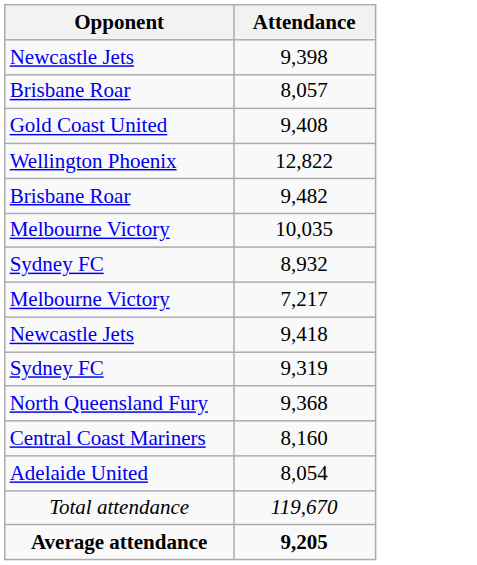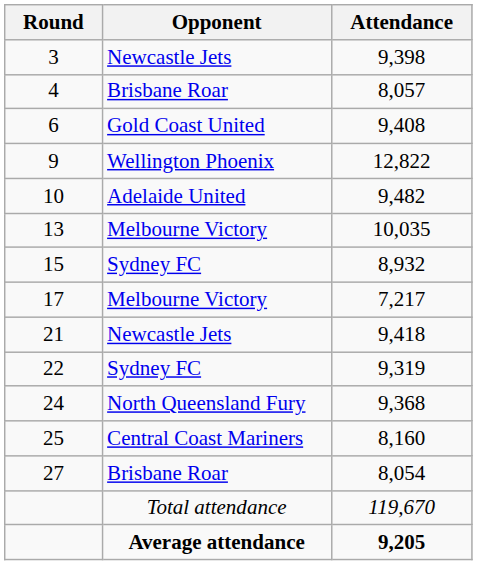 <table class="wikitable sortable" style="text-align:center; font-size:90%">
 <tr>
+<th width=60>Round</th>
 <th style="width:150px;" class="unsortable">Opponent</th>
 <th width=90>Attendance</th>
 </tr>
 <tr>
+<td>3</td>
 <td style="text-align:left;"> <a href='#'>Newcastle Jets</a></td>
 <td>9,398</td>
 </tr>
 <tr>
+<td>4</td>
 <td style="text-align:left;"> <a href='#'>Brisbane Roar</a></td>
 <td>8,057</td>
 </tr>
 <tr>
+<td>6</td>
 <td style="text-align:left;"> <a href='#'>Gold Coast United</a></td>
 <td>9,408</td>
 </tr>
 <tr>
+<td>9</td>
 <td style="text-align:left;"> <a href='#'>Wellington Phoenix</a></td>
 <td>12,822</td>
 </tr>
 <tr>
-<td style="text-align:left;"> <a href='#'>Brisbane Roar</a></td>
+<td>10</td>
+<td style="text-align:left;"> <a href='#'>Adelaide United</a></td>
 <td>9,482</td>
 </tr>
 <tr>
+<td>13</td>
 <td style="text-align:left;"> <a href='#'>Melbourne Victory</a></td>
 <td>10,035</td>
 </tr>
 <tr>
+<td>15</td>
 <td style="text-align:left;"> <a href='#'>Sydney FC</a></td>
 <td>8,932</td>
 </tr>
 <tr>
+<td>17</td>
 <td style="text-align:left;"> <a href='#'>Melbourne Victory</a></td>
 <td>7,217</td>
 </tr>
 <tr>
+<td>21</td>
 <td style="text-align:left;"> <a href='#'>Newcastle Jets</a></td>
 <td>9,418</td>
 </tr>
 <tr>
+<td>22</td>
 <td style="text-align:left;"> <a href='#'>Sydney FC</a></td>
 <td>9,319</td>
 </tr>
 <tr>
+<td>24</td>
 <td style="text-align:left;"> <a href='#'>North Queensland Fury</a></td>
 <td>9,368</td>
 </tr>
 <tr>
+<td>25</td>
 <td style="text-align:left;"> <a href='#'>Central Coast Mariners</a></td>
 <td>8,160</td>
 </tr>
 <tr>
-<td style="text-align:left;"> <a href='#'>Adelaide United</a></td>
+<td>27</td>
+<td style="text-align:left;"> <a href='#'>Brisbane Roar</a></td>
 <td>8,054</td>
 </tr>
 <tr>
+<td></td>
 <td><em>Total attendance</em></td>
 <td><em>119,670</em></td>
 </tr>
 <tr>
+<td></td>
 <td><strong>Average attendance</strong></td>
 <td><strong>9,205</strong></td>
 </tr>
 </table>
